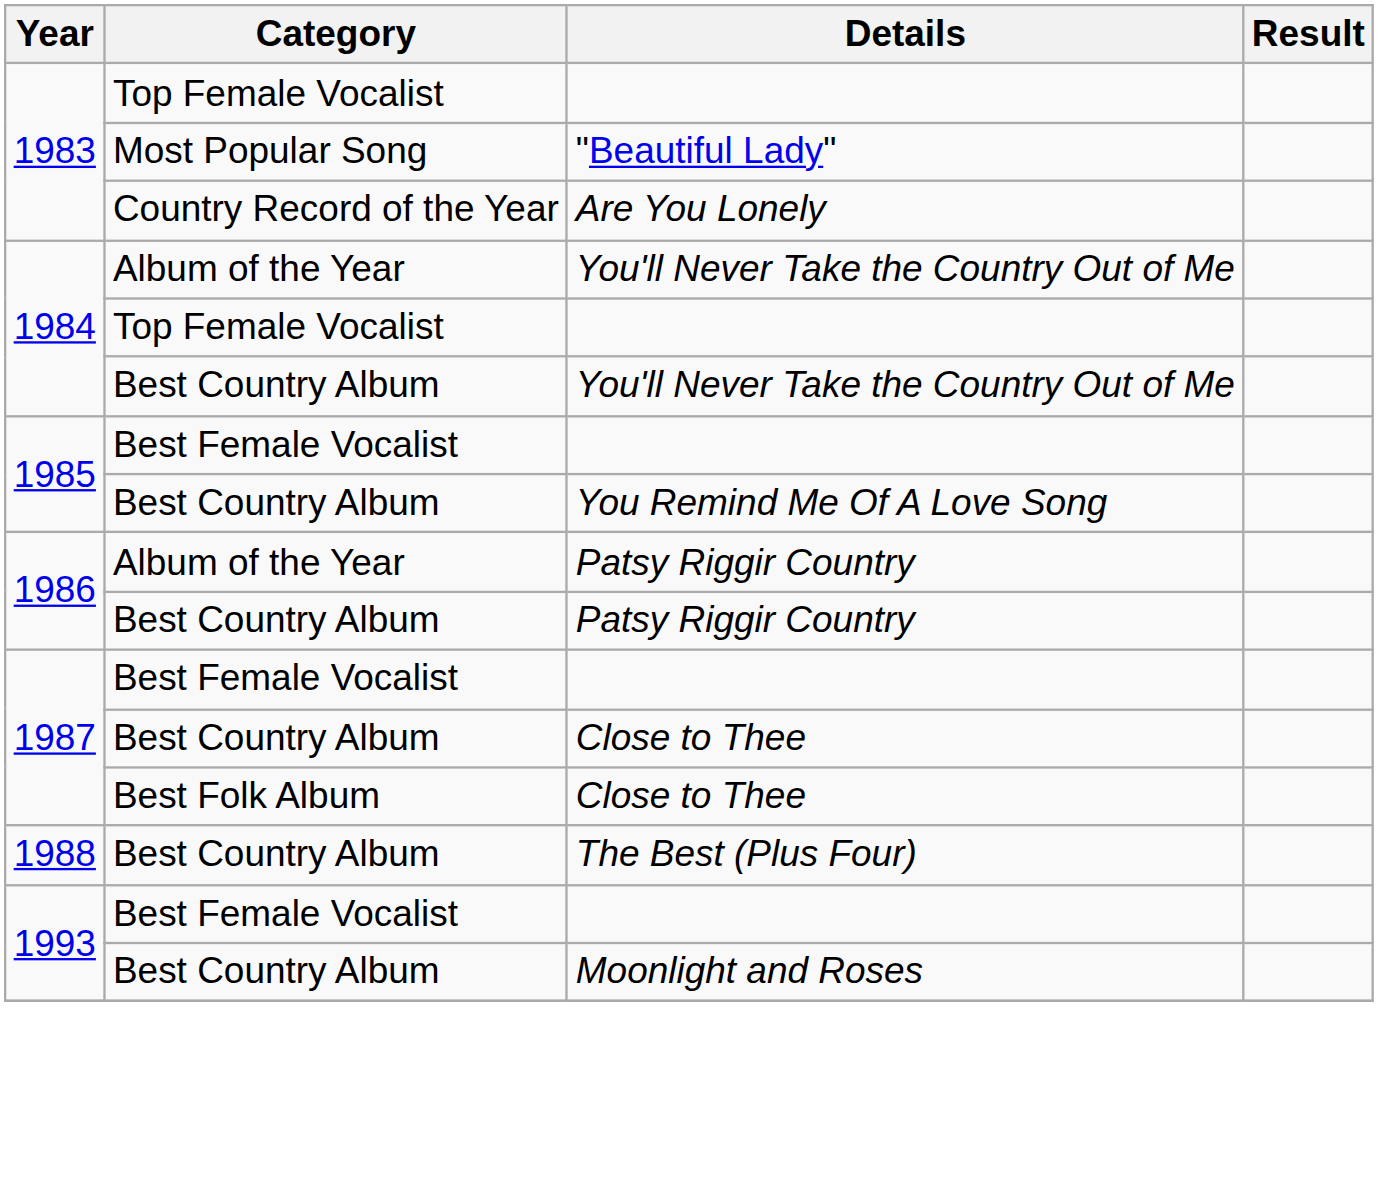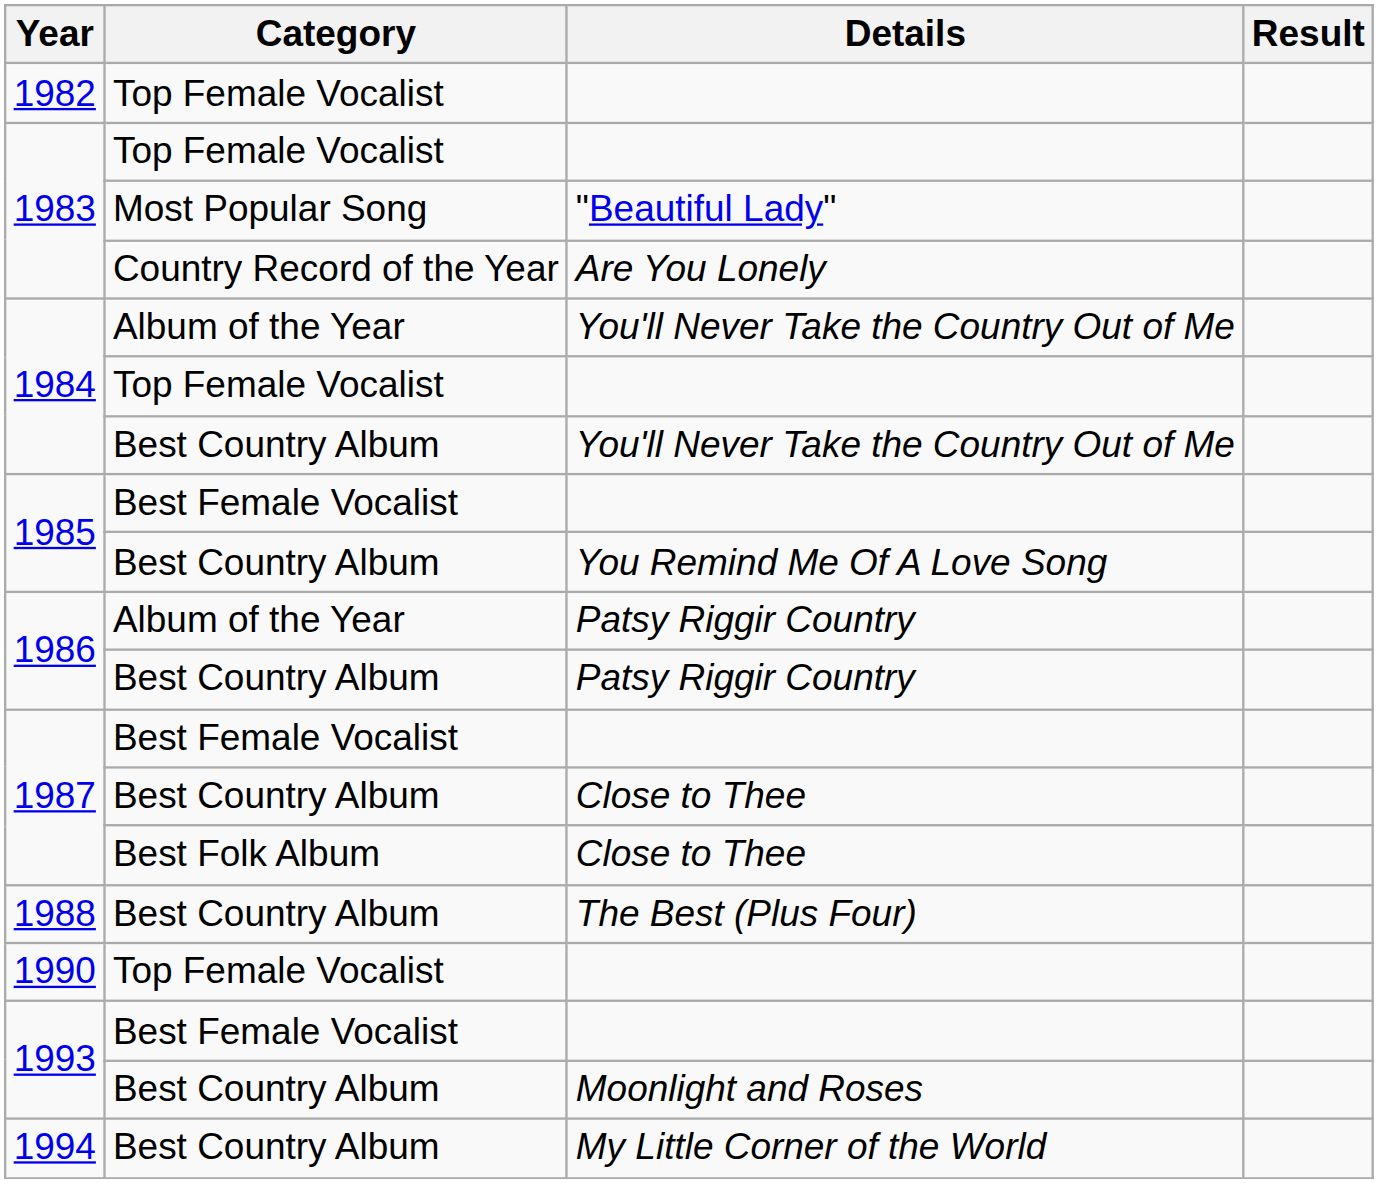 <table class="wikitable sortable">
 <tr>
 <th>Year</th>
 <th>Category </th>
 <th>Details</th>
 <th>Result</th>
+</tr>
+<tr>
+<td><a href='#'>1982</a></td>
+<td>Top Female Vocalist</td>
+<td></td>
+<td></td>
 </tr>
 <tr>
 <td rowspan=3><a href='#'>1983</a></td>
 <td>Top Female Vocalist</td>
 <td></td>
 <td></td>
 </tr>
 <tr>
 <td>Most Popular Song</td>
 <td>"<a href='#'>Beautiful Lady</a>"</td>
 <td></td>
 </tr>
 <tr>
 <td>Country Record of the Year</td>
 <td><em>Are You Lonely</em></td>
 <td></td>
 </tr>
 <tr>
 <td rowspan=3><a href='#'>1984</a></td>
 <td>Album of the Year</td>
 <td><em>You'll Never Take the Country Out of Me</em></td>
 <td></td>
 </tr>
 <tr>
 <td>Top Female Vocalist</td>
 <td></td>
 <td></td>
 </tr>
 <tr>
 <td>Best Country Album</td>
 <td><em>You'll Never Take the Country Out of Me</em></td>
 <td></td>
 </tr>
 <tr>
 <td rowspan=2><a href='#'>1985</a></td>
 <td>Best Female Vocalist</td>
 <td></td>
 <td></td>
 </tr>
 <tr>
 <td>Best Country Album</td>
 <td><em>You Remind Me Of A Love Song</em></td>
 <td></td>
 </tr>
 <tr>
 <td rowspan=2><a href='#'>1986</a></td>
 <td>Album of the Year</td>
 <td><em>Patsy Riggir Country</em></td>
 <td></td>
 </tr>
 <tr>
 <td>Best Country Album</td>
 <td><em>Patsy Riggir Country</em></td>
 <td></td>
 </tr>
 <tr>
 <td rowspan=3><a href='#'>1987</a></td>
 <td>Best Female Vocalist</td>
 <td></td>
 <td></td>
 </tr>
 <tr>
 <td>Best Country Album</td>
 <td><em>Close to Thee</em></td>
 <td></td>
 </tr>
 <tr>
 <td>Best Folk Album</td>
 <td><em>Close to Thee</em></td>
 <td></td>
 </tr>
 <tr>
 <td><a href='#'>1988</a></td>
 <td>Best Country Album</td>
 <td><em>The Best (Plus Four)</em></td>
 <td></td>
 </tr>
 <tr>
+<td><a href='#'>1990</a></td>
+<td>Top Female Vocalist</td>
+<td></td>
+<td></td>
+</tr>
+<tr>
 <td rowspan=2><a href='#'>1993</a></td>
 <td>Best Female Vocalist</td>
 <td></td>
 <td></td>
 </tr>
 <tr>
 <td>Best Country Album</td>
 <td><em>Moonlight and Roses</em></td>
 <td></td>
 </tr>
 <tr>
+<td><a href='#'>1994</a></td>
+<td>Best Country Album</td>
+<td><em>My Little Corner of the World</em></td>
+<td></td>
+</tr>
+<tr>
 </tr>
 </table>
